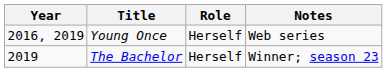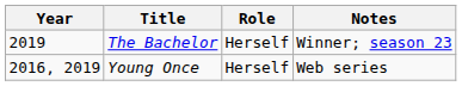 <table class="wikitable sortable plainrowheaders">
 <tr>
 <th scope="col">Year</th>
 <th scope="col">Title</th>
 <th scope="col">Role</th>
 <th scope="col" class="unsortable">Notes</th>
 </tr>
 <tr>
+<td>2019</td>
+<td><em><a href='#'>The Bachelor</a></em></td>
+<td>Herself</td>
+<td>Winner; <a href='#'>season 23</a></td>
+</tr>
+<tr>
 <td>2016, 2019</td>
 <td><em>Young Once</em></td>
 <td>Herself</td>
 <td>Web series</td>
 </tr>
-<tr>
-<td>2019</td>
-<td><em><a href='#'>The Bachelor</a></em></td>
-<td>Herself</td>
-<td>Winner; <a href='#'>season 23</a></td>
-</tr>
 </table>
